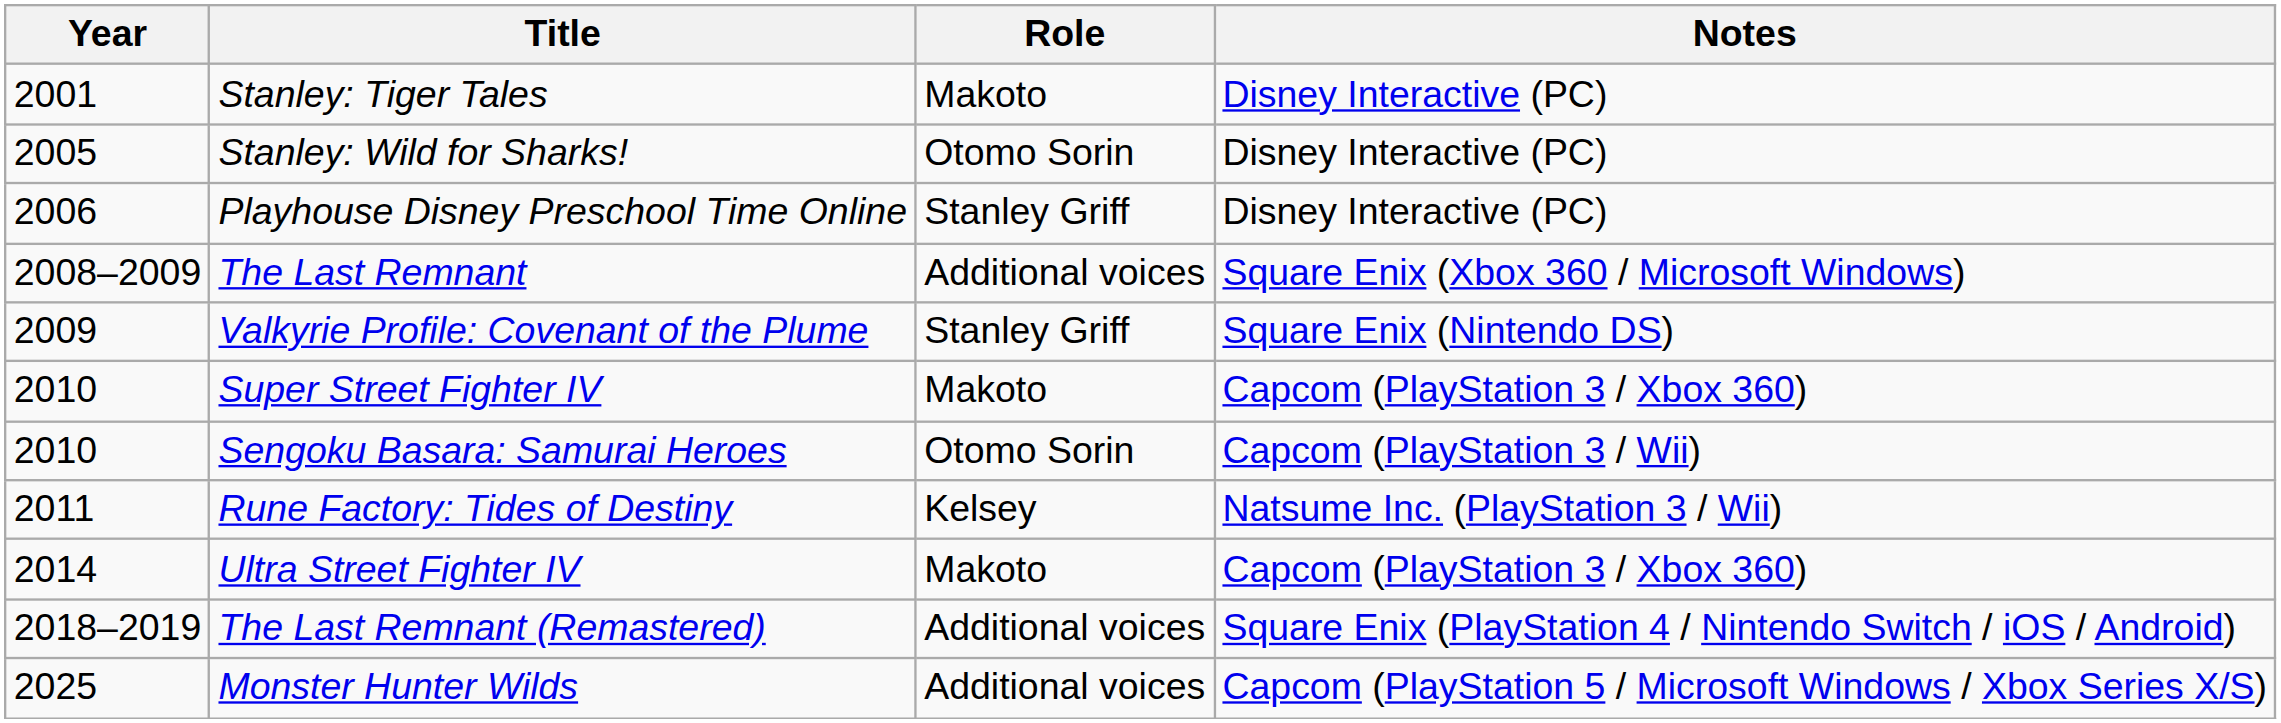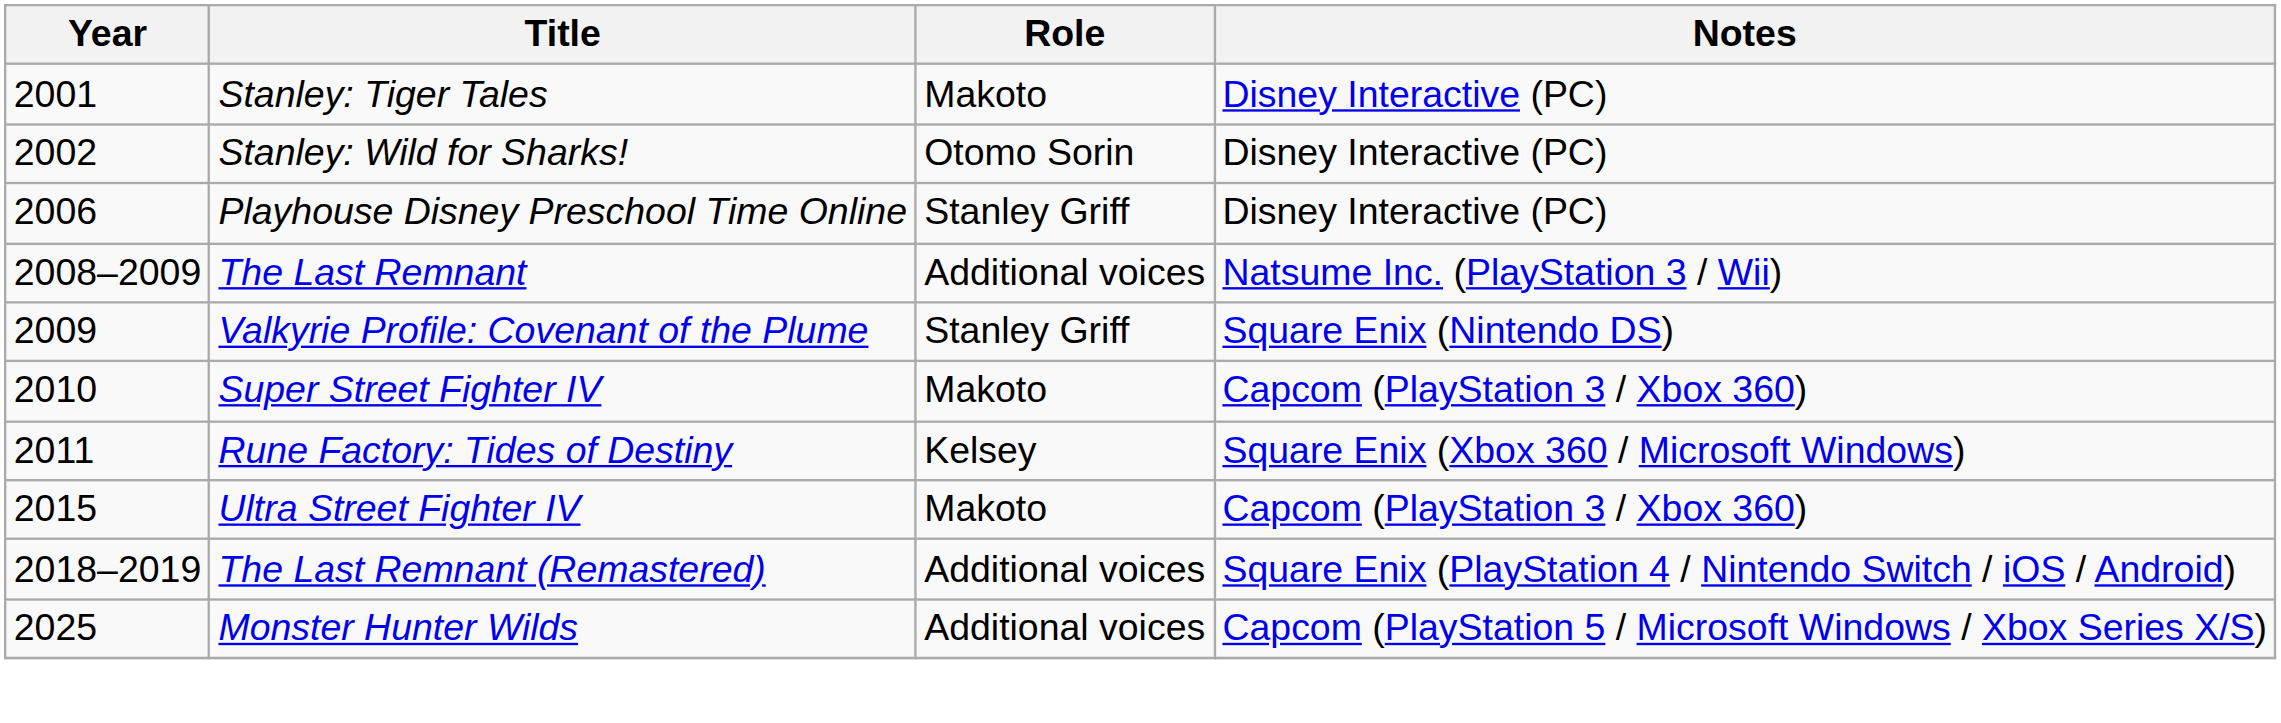 <table class="wikitable sortable">
 <tr>
 <th>Year</th>
 <th>Title</th>
 <th>Role</th>
 <th>Notes</th>
 </tr>
 <tr>
 <td>2001</td>
 <td><em>Stanley: Tiger Tales</em></td>
 <td>Makoto</td>
 <td><a href='#'>Disney Interactive</a> (PC)</td>
 </tr>
 <tr>
-<td>2005</td>
+<td>2002</td>
 <td><em>Stanley: Wild for Sharks!</em></td>
 <td>Otomo Sorin</td>
 <td>Disney Interactive (PC)</td>
 </tr>
 <tr>
 <td>2006</td>
 <td><em>Playhouse Disney Preschool Time Online</em></td>
 <td>Stanley Griff</td>
 <td>Disney Interactive (PC)</td>
 </tr>
 <tr>
 <td>2008–2009</td>
 <td><em><a href='#'>The Last Remnant</a></em></td>
 <td>Additional voices</td>
-<td><a href='#'>Square Enix</a> (<a href='#'>Xbox 360</a> / <a href='#'>Microsoft Windows</a>)</td>
+<td><a href='#'>Natsume Inc.</a> (<a href='#'>PlayStation 3</a> / <a href='#'>Wii</a>)</td>
 </tr>
 <tr>
 <td>2009</td>
 <td><em><a href='#'>Valkyrie Profile: Covenant of the Plume</a></em></td>
 <td>Stanley Griff</td>
 <td><a href='#'>Square Enix</a> (<a href='#'>Nintendo DS</a>)</td>
 </tr>
 <tr>
 <td>2010</td>
 <td><em><a href='#'>Super Street Fighter IV</a></em></td>
 <td>Makoto</td>
 <td><a href='#'>Capcom</a> (<a href='#'>PlayStation 3</a> / <a href='#'>Xbox 360</a>)</td>
 </tr>
 <tr>
-<td>2010</td>
-<td><em><a href='#'>Sengoku Basara: Samurai Heroes</a></em></td>
-<td>Otomo Sorin</td>
-<td><a href='#'>Capcom</a> (<a href='#'>PlayStation 3</a> / <a href='#'>Wii</a>)</td>
-</tr>
-<tr>
 <td>2011</td>
 <td><em><a href='#'>Rune Factory: Tides of Destiny</a></em></td>
 <td>Kelsey</td>
-<td><a href='#'>Natsume Inc.</a> (<a href='#'>PlayStation 3</a> / <a href='#'>Wii</a>)</td>
+<td><a href='#'>Square Enix</a> (<a href='#'>Xbox 360</a> / <a href='#'>Microsoft Windows</a>)</td>
 </tr>
 <tr>
-<td>2014</td>
+<td>2015</td>
 <td><em><a href='#'>Ultra Street Fighter IV</a></em></td>
 <td>Makoto</td>
 <td><a href='#'>Capcom</a> (<a href='#'>PlayStation 3</a> / <a href='#'>Xbox 360</a>)</td>
 </tr>
 <tr>
 <td>2018–2019</td>
 <td><em><a href='#'>The Last Remnant (Remastered)</a></em></td>
 <td>Additional voices</td>
 <td><a href='#'>Square Enix</a> (<a href='#'>PlayStation 4</a> / <a href='#'>Nintendo Switch</a> / <a href='#'>iOS</a> / <a href='#'>Android</a>)</td>
 </tr>
 <tr>
 <td>2025</td>
 <td><em><a href='#'>Monster Hunter Wilds</a></em></td>
 <td>Additional voices</td>
 <td><a href='#'>Capcom</a> (<a href='#'>PlayStation 5</a> / <a href='#'>Microsoft Windows</a> / <a href='#'>Xbox Series X/S</a>)</td>
 </tr>
 <tr>
 </tr>
 </table>
